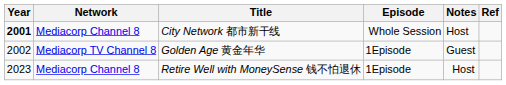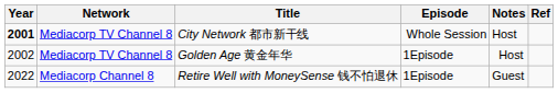 <table class="wikitable sortable">
 <tr>
 <th>Year</th>
 <th>Network</th>
 <th>Title</th>
 <th>Episode</th>
 <th class="unsortable">Notes</th>
 <th class="unsortable">Ref</th>
 </tr>
 <tr>
 <td><strong>2001</strong></td>
-<td><a href='#'>Mediacorp Channel 8</a></td>
+<td><a href='#'>Mediacorp TV Channel 8</a></td>
 <td><em>City Network</em> 都市新干线</td>
 <td> Whole Session</td>
 <td>Host</td>
 <td></td>
 </tr>
 <tr>
 <td>2002</td>
 <td><a href='#'>Mediacorp TV Channel 8</a></td>
 <td><em>Golden Age</em> 黄金年华</td>
 <td>1Episode</td>
+<td>  Host</td>
+<td></td>
+</tr>
+<tr>
+<td>2022</td>
+<td><a href='#'>Mediacorp Channel 8</a></td>
+<td><em>Retire Well with MoneySense</em> 钱不怕退休</td>
+<td>1Episode</td>
 <td>Guest</td>
 <td></td>
 </tr>
-<tr>
-<td>2023</td>
-<td><a href='#'>Mediacorp Channel 8</a></td>
-<td><em>Retire Well with MoneySense</em> 钱不怕退休</td>
-<td>1Episode</td>
-<td>  Host</td>
-<td></td>
-</tr>
 </table>
